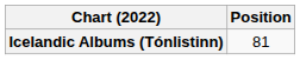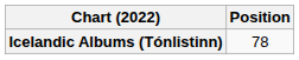 <table class="wikitable plainrowheaders" style="text-align:center">
 <tr>
 <th scope="col">Chart (2022)</th>
 <th scope="col">Position</th>
 </tr>
 <tr>
 <th scope="row">Icelandic Albums (Tónlistinn)</th>
-<td>81</td>
+<td>78</td>
 </tr>
 </table>
